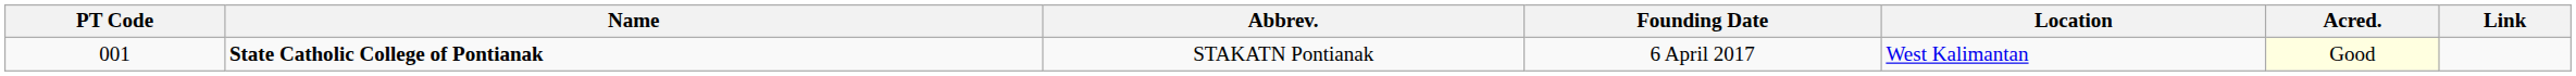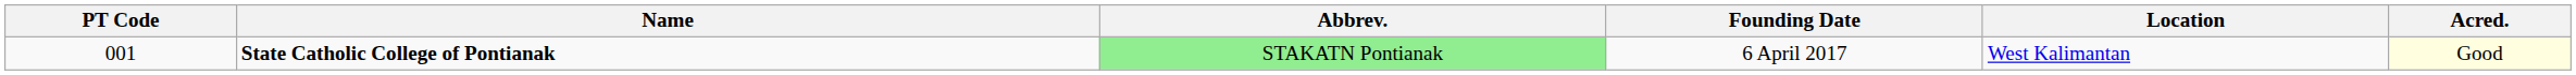 <table class="wikitable sortable" style="width:100%; text-align:center;">
 <tr>
 <th>PT Code<br></th>
 <th>Name</th>
 <th>Abbrev.</th>
 <th data-sort-type="date">Founding  Date</th>
 <th>Location</th>
 <th>Acred.</th>
-<th class="unsortable">Link</th>
 </tr>
 <tr>
 <td>001</td>
 <td style="text-align:left;"><strong>State Catholic College of Pontianak</strong><br></td>
-<td>STAKATN Pontianak</td>
+<td style="background: lightgreen;">STAKATN Pontianak</td>
 <td>6 April 2017</td>
 <td style="text-align:left;"><a href='#'>West Kalimantan</a></td>
 <td style="background: lightyellow;">Good</td>
-<td></td>
 </tr>
 </table>
